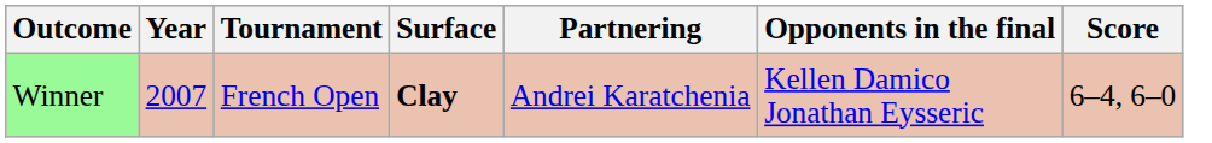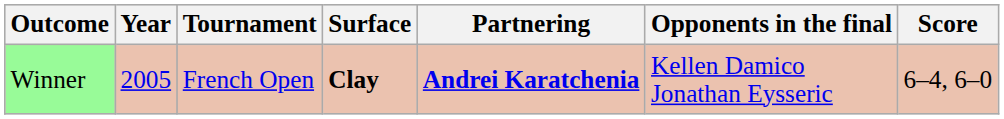 <table class="wikitable">
 <tr>
 <th>Outcome</th>
 <th>Year</th>
 <th>Tournament</th>
 <th>Surface</th>
 <th>Partnering</th>
 <th>Opponents in the final</th>
 <th>Score</th>
 </tr>
 <tr bgcolor="#EBC2AF">
 <td bgcolor="98FB98">Winner</td>
-<td><a href='#'>2007</a></td>
+<td><a href='#'>2005</a></td>
 <td><a href='#'>French Open</a></td>
 <td><strong>Clay</strong></td>
-<td> <a href='#'>Andrei Karatchenia</a></td>
+<td><strong> <a href='#'>Andrei Karatchenia</a></strong></td>
 <td> <a href='#'>Kellen Damico</a> <br>  <a href='#'>Jonathan Eysseric</a></td>
 <td>6–4, 6–0</td>
 </tr>
 </table>
